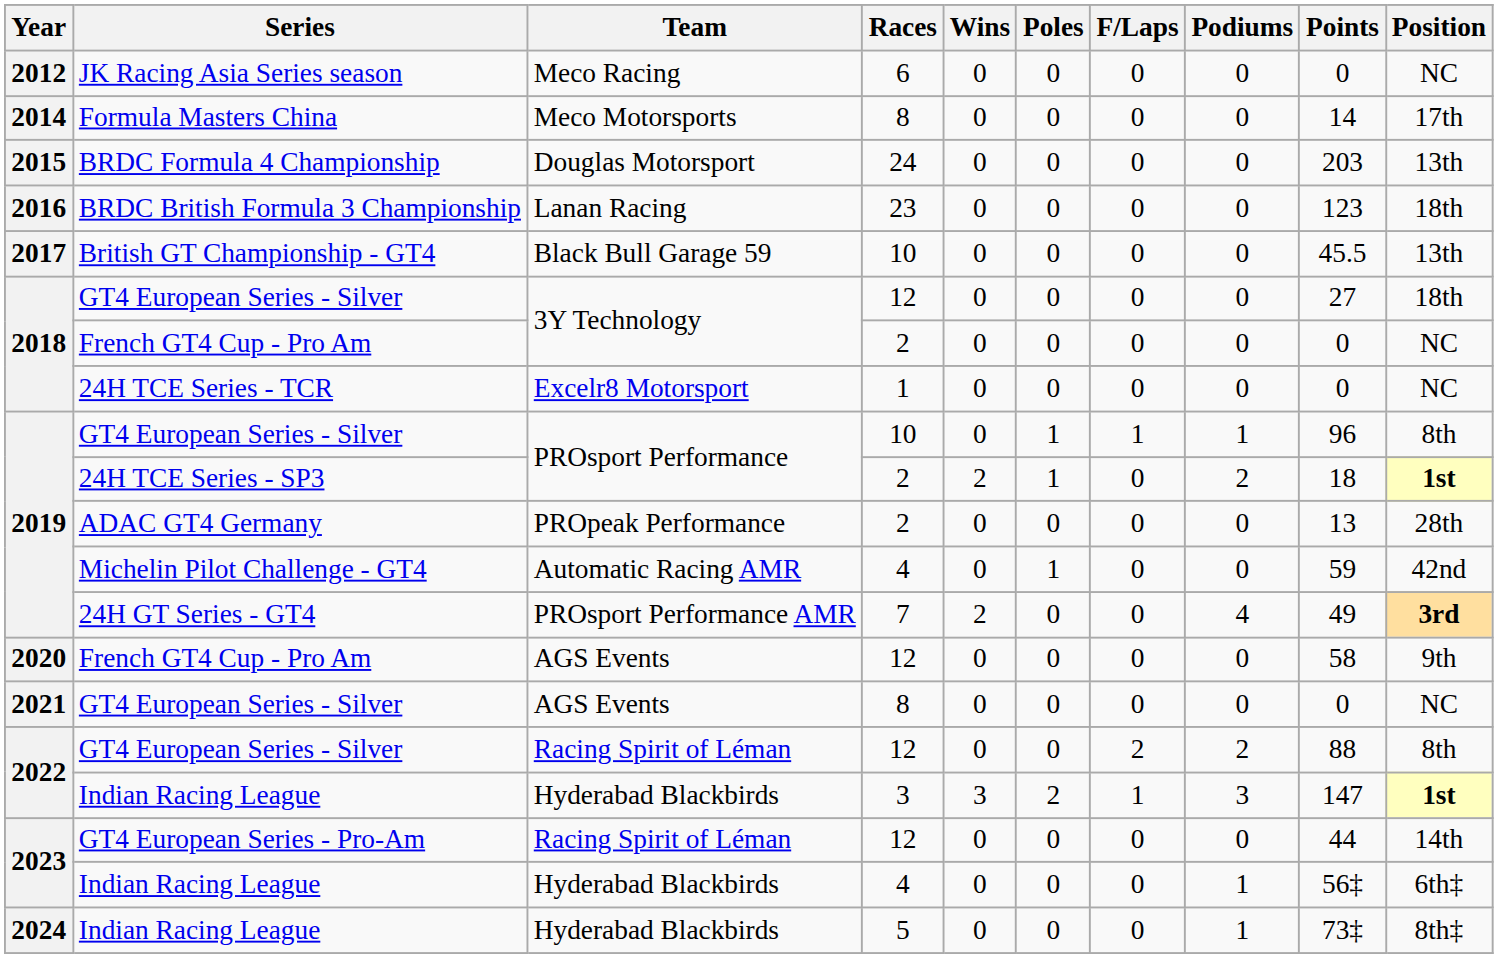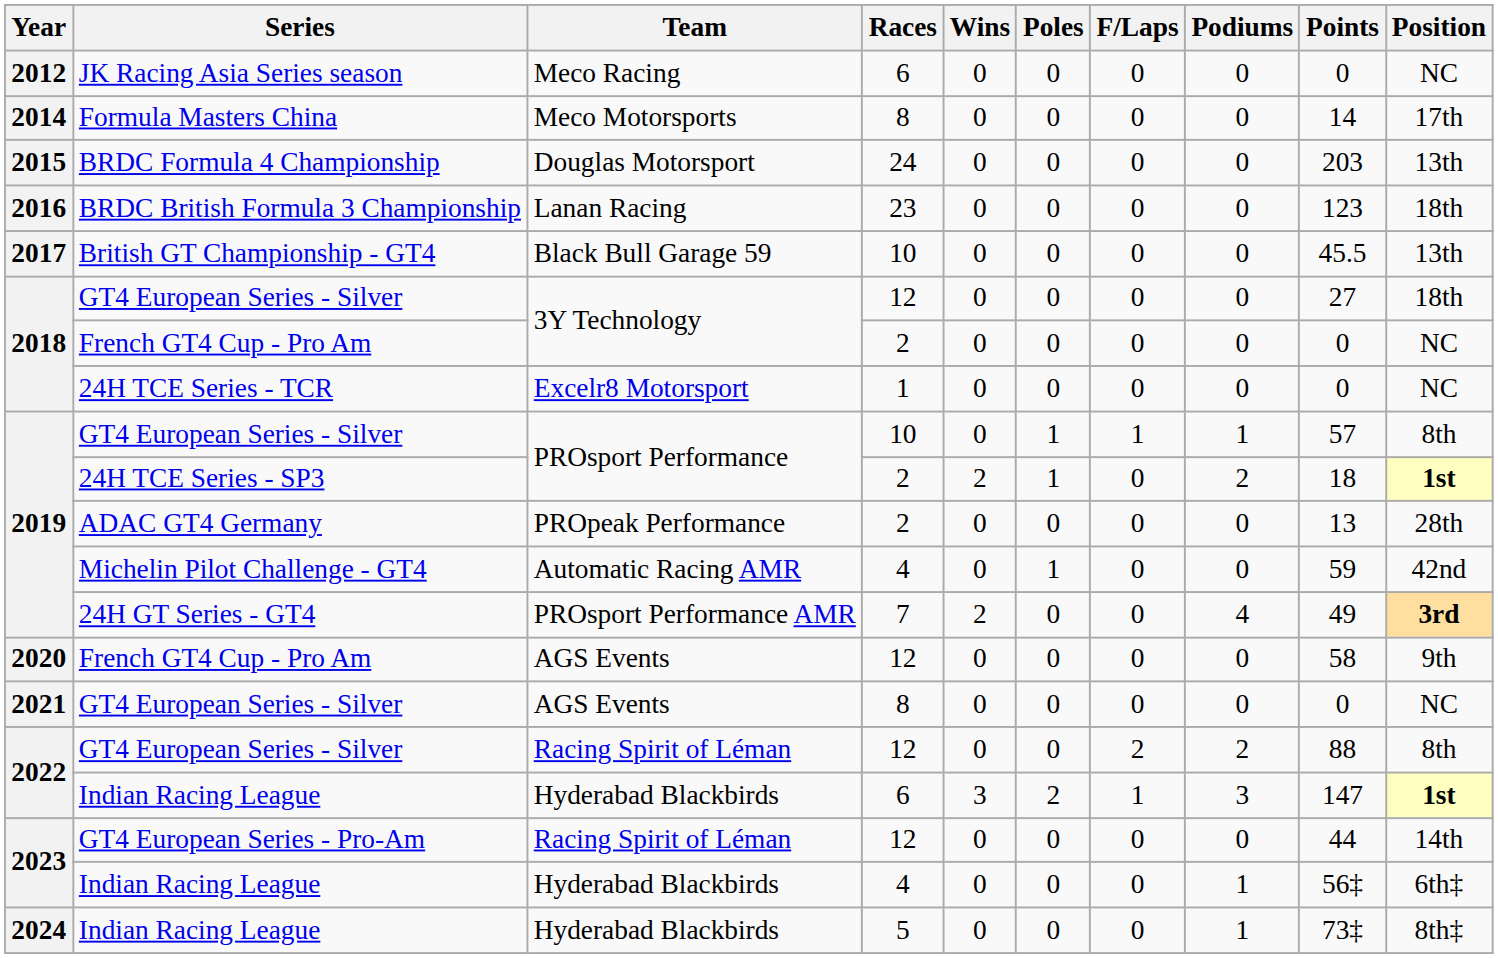 <table class="wikitable" style="font-size: 90%; text-align:center">
 <tr>
 <th>Year</th>
 <th>Series</th>
 <th>Team</th>
 <th>Races</th>
 <th>Wins</th>
 <th>Poles</th>
 <th>F/Laps</th>
 <th>Podiums</th>
 <th>Points</th>
 <th>Position</th>
 </tr>
 <tr>
 <th>2012</th>
 <td align=left><a href='#'>JK Racing Asia Series season</a></td>
 <td align=left>Meco Racing</td>
 <td>6</td>
 <td>0</td>
 <td>0</td>
 <td>0</td>
 <td>0</td>
 <td>0</td>
 <td>NC</td>
 </tr>
 <tr>
 <th>2014</th>
 <td align=left><a href='#'>Formula Masters China</a></td>
 <td align=left>Meco Motorsports</td>
 <td>8</td>
 <td>0</td>
 <td>0</td>
 <td>0</td>
 <td>0</td>
 <td>14</td>
 <td>17th</td>
 </tr>
 <tr>
 <th>2015</th>
 <td align=left><a href='#'>BRDC Formula 4 Championship</a></td>
 <td align=left>Douglas Motorsport</td>
 <td>24</td>
 <td>0</td>
 <td>0</td>
 <td>0</td>
 <td>0</td>
 <td>203</td>
 <td>13th</td>
 </tr>
 <tr>
 <th>2016</th>
 <td align=left><a href='#'>BRDC British Formula 3 Championship</a></td>
 <td align=left>Lanan Racing</td>
 <td>23</td>
 <td>0</td>
 <td>0</td>
 <td>0</td>
 <td>0</td>
 <td>123</td>
 <td>18th</td>
 </tr>
 <tr>
 <th>2017</th>
 <td align=left><a href='#'>British GT Championship - GT4</a></td>
 <td align=left>Black Bull Garage 59</td>
 <td>10</td>
 <td>0</td>
 <td>0</td>
 <td>0</td>
 <td>0</td>
 <td>45.5</td>
 <td>13th</td>
 </tr>
 <tr>
 <th rowspan="3">2018</th>
 <td align=left><a href='#'>GT4 European Series - Silver</a></td>
 <td rowspan="2" align=left>3Y Technology</td>
 <td>12</td>
 <td>0</td>
 <td>0</td>
 <td>0</td>
 <td>0</td>
 <td>27</td>
 <td>18th</td>
 </tr>
 <tr>
 <td align=left><a href='#'>French GT4 Cup - Pro Am</a></td>
 <td>2</td>
 <td>0</td>
 <td>0</td>
 <td>0</td>
 <td>0</td>
 <td>0</td>
 <td>NC</td>
 </tr>
 <tr>
 <td align=left><a href='#'>24H TCE Series - TCR</a></td>
 <td align=left><a href='#'>Excelr8 Motorsport</a></td>
 <td>1</td>
 <td>0</td>
 <td>0</td>
 <td>0</td>
 <td>0</td>
 <td>0</td>
 <td>NC</td>
 </tr>
 <tr>
 <th rowspan="5">2019</th>
 <td align=left><a href='#'>GT4 European Series - Silver</a></td>
 <td rowspan="2" align="left">PROsport Performance</td>
 <td>10</td>
 <td>0</td>
 <td>1</td>
 <td>1</td>
 <td>1</td>
-<td>96</td>
+<td>57</td>
 <td>8th</td>
 </tr>
 <tr>
 <td align=left><a href='#'>24H TCE Series - SP3</a></td>
 <td>2</td>
 <td>2</td>
 <td>1</td>
 <td>0</td>
 <td>2</td>
 <td>18</td>
 <td style="background:#FFFFBF;"><strong>1st</strong></td>
 </tr>
 <tr>
 <td align=left><a href='#'>ADAC GT4 Germany</a></td>
 <td align=left>PROpeak Performance</td>
 <td>2</td>
 <td>0</td>
 <td>0</td>
 <td>0</td>
 <td>0</td>
 <td>13</td>
 <td>28th</td>
 </tr>
 <tr>
 <td align=left><a href='#'>Michelin Pilot Challenge - GT4</a></td>
 <td align=left>Automatic Racing <a href='#'>AMR</a></td>
 <td>4</td>
 <td>0</td>
 <td>1</td>
 <td>0</td>
 <td>0</td>
 <td>59</td>
 <td>42nd</td>
 </tr>
 <tr>
 <td align=left><a href='#'>24H GT Series - GT4</a></td>
 <td align=left>PROsport Performance <a href='#'>AMR</a></td>
 <td>7</td>
 <td>2</td>
 <td>0</td>
 <td>0</td>
 <td>4</td>
 <td>49</td>
 <td style="background:#FFDF9F;"><strong>3rd</strong></td>
 </tr>
 <tr>
 <th>2020</th>
 <td align=left><a href='#'>French GT4 Cup - Pro Am</a></td>
 <td align=left>AGS Events</td>
 <td>12</td>
 <td>0</td>
 <td>0</td>
 <td>0</td>
 <td>0</td>
 <td>58</td>
 <td>9th</td>
 </tr>
 <tr>
 <th>2021</th>
 <td align=left><a href='#'>GT4 European Series - Silver</a></td>
 <td align=left>AGS Events</td>
 <td>8</td>
 <td>0</td>
 <td>0</td>
 <td>0</td>
 <td>0</td>
 <td>0</td>
 <td>NC</td>
 </tr>
 <tr>
 <th rowspan="2">2022</th>
 <td align=left><a href='#'>GT4 European Series - Silver</a></td>
 <td align=left><a href='#'>Racing Spirit of Léman</a></td>
 <td>12</td>
 <td>0</td>
 <td>0</td>
 <td>2</td>
 <td>2</td>
 <td>88</td>
 <td>8th</td>
 </tr>
 <tr>
 <td align=left><a href='#'>Indian Racing League</a></td>
 <td align=left>Hyderabad Blackbirds</td>
-<td>3</td>
+<td>6</td>
 <td>3</td>
 <td>2</td>
 <td>1</td>
 <td>3</td>
 <td>147</td>
 <td style="background:#FFFFBF;"><strong>1st</strong></td>
 </tr>
 <tr>
 <th rowspan="2">2023</th>
 <td align=left><a href='#'>GT4 European Series - Pro-Am</a></td>
 <td align=left><a href='#'>Racing Spirit of Léman</a></td>
 <td>12</td>
 <td>0</td>
 <td>0</td>
 <td>0</td>
 <td>0</td>
 <td>44</td>
 <td>14th</td>
 </tr>
 <tr>
 <td align=left><a href='#'>Indian Racing League</a></td>
 <td align=left>Hyderabad Blackbirds</td>
 <td>4</td>
 <td>0</td>
 <td>0</td>
 <td>0</td>
 <td>1</td>
 <td>56‡</td>
 <td>6th‡</td>
 </tr>
 <tr>
 <th>2024</th>
 <td align=left><a href='#'>Indian Racing League</a></td>
 <td align=left>Hyderabad Blackbirds</td>
 <td>5</td>
 <td>0</td>
 <td>0</td>
 <td>0</td>
 <td>1</td>
 <td>73‡</td>
 <td>8th‡</td>
 </tr>
 </table>
